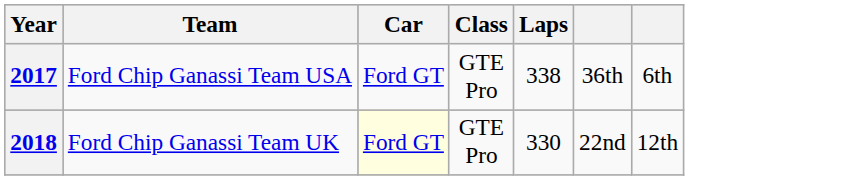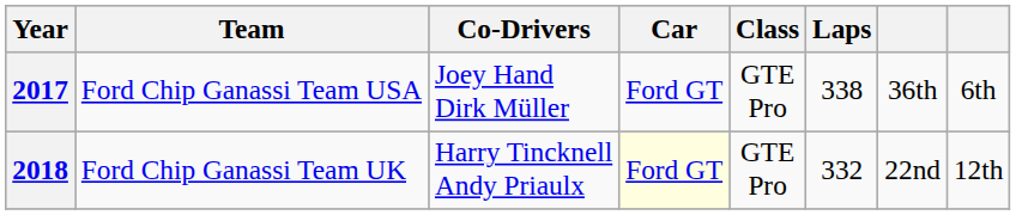 <table class="wikitable" style="text-align:center; font-size:90%">
 <tr>
 <th>Year</th>
 <th>Team</th>
+<th>Co-Drivers</th>
 <th>Car</th>
 <th>Class</th>
 <th>Laps</th>
 <th></th>
 <th></th>
 </tr>
 <tr>
 <th><a href='#'>2017</a></th>
 <td align="left"> <a href='#'>Ford Chip Ganassi Team USA</a></td>
+<td align="left"> <a href='#'>Joey Hand</a><br> <a href='#'>Dirk Müller</a></td>
 <td align="left"><a href='#'>Ford GT</a></td>
 <td>GTE<br>Pro</td>
 <td>338</td>
 <td>36th</td>
 <td>6th</td>
 </tr>
 <tr>
 <th><a href='#'>2018</a></th>
 <td align="left"> <a href='#'>Ford Chip Ganassi Team UK</a></td>
+<td align="left"> <a href='#'>Harry Tincknell</a><br> <a href='#'>Andy Priaulx</a></td>
 <td align="left" style="background: lightyellow;"><a href='#'>Ford GT</a></td>
 <td>GTE<br>Pro</td>
-<td>330</td>
+<td>332</td>
 <td>22nd</td>
 <td>12th</td>
 </tr>
 </table>
